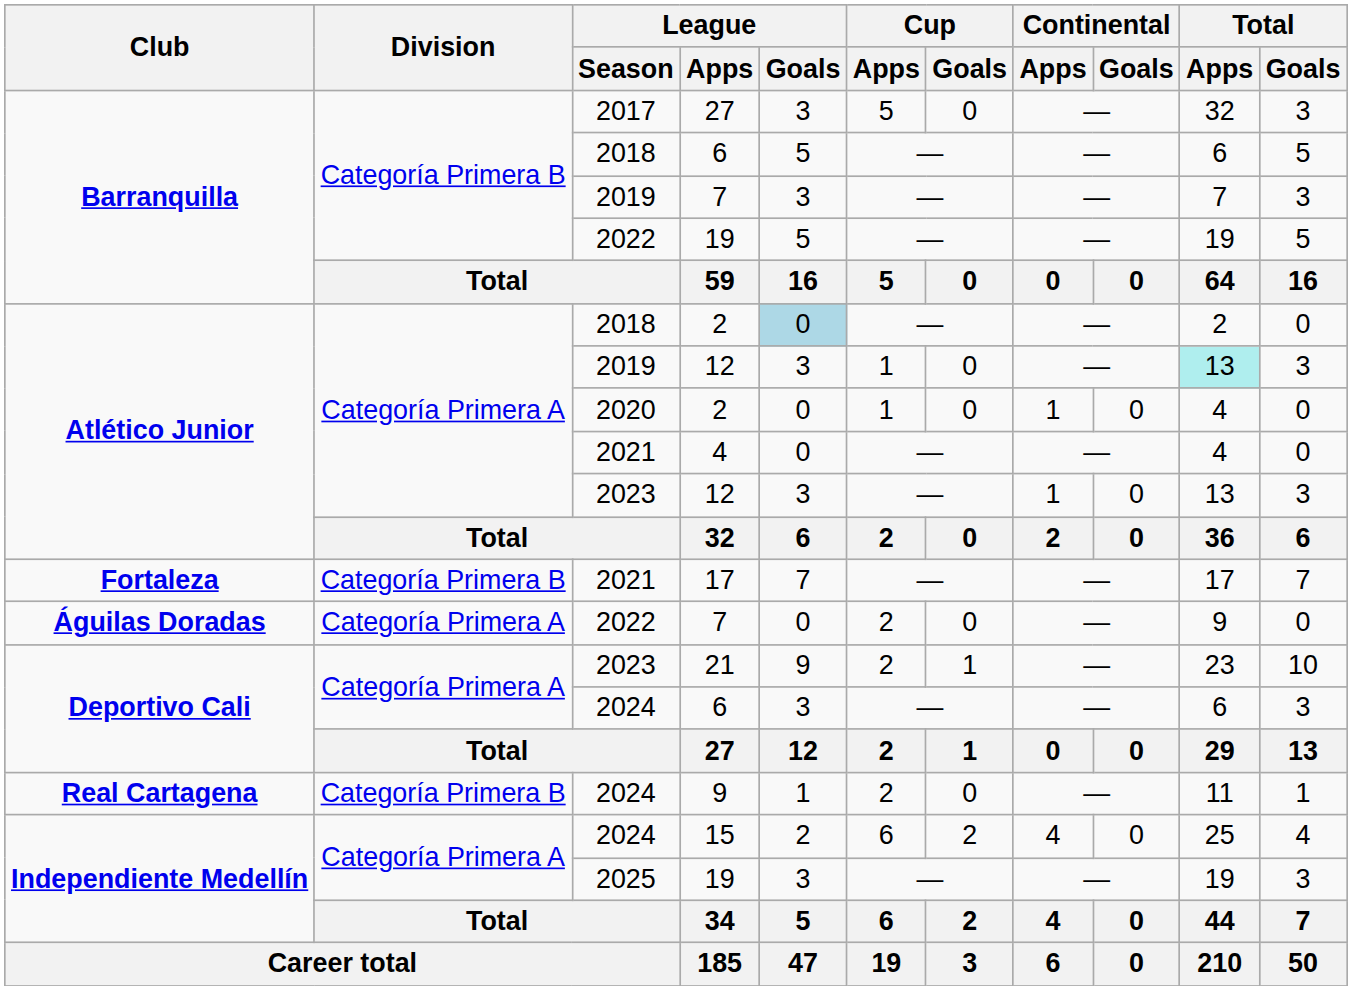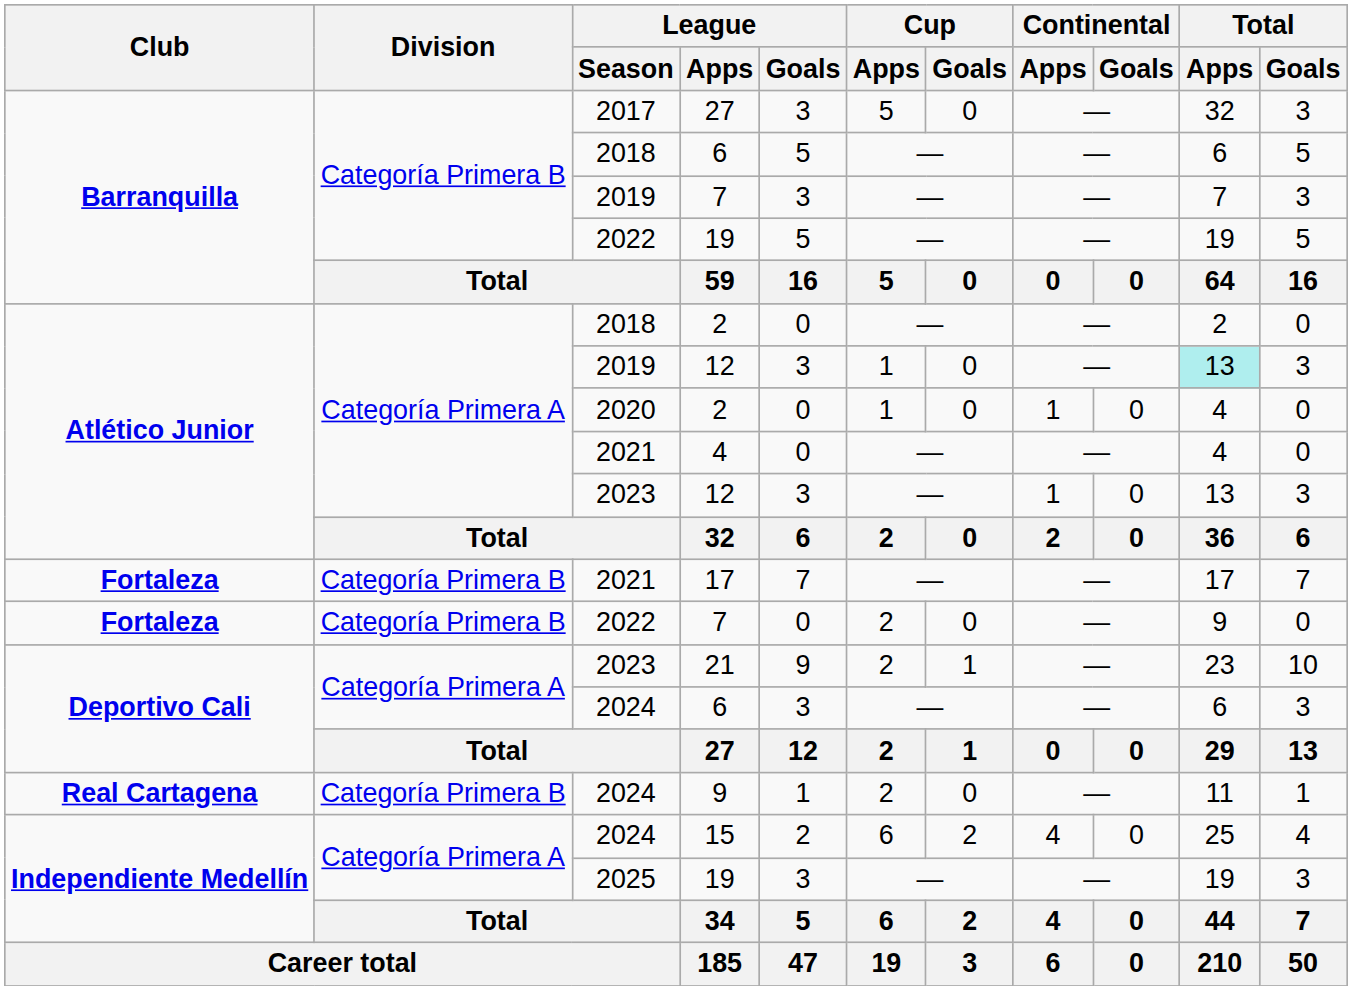 <table class="wikitable" style="text-align: center">
 <tr>
 <th rowspan="2">Club</th>
 <th rowspan="2">Division</th>
 <th colspan="3">League</th>
 <th colspan="2">Cup</th>
 <th colspan="2">Continental</th>
 <th colspan="2">Total</th>
 </tr>
 <tr>
 <th>Season</th>
 <th>Apps</th>
 <th>Goals</th>
 <th>Apps</th>
 <th>Goals</th>
 <th>Apps</th>
 <th>Goals</th>
 <th>Apps</th>
 <th>Goals</th>
 </tr>
 <tr>
 <td rowspan="5"><strong><a href='#'>Barranquilla</a></strong></td>
 <td rowspan="4"><a href='#'>Categoría Primera B</a></td>
 <td>2017</td>
 <td>27</td>
 <td>3</td>
 <td>5</td>
 <td>0</td>
 <td colspan="2">—</td>
 <td>32</td>
 <td>3</td>
 </tr>
 <tr>
 <td>2018</td>
 <td>6</td>
 <td>5</td>
 <td colspan="2">—</td>
 <td colspan="2">—</td>
 <td>6</td>
 <td>5</td>
 </tr>
 <tr>
 <td>2019</td>
 <td>7</td>
 <td>3</td>
 <td colspan="2">—</td>
 <td colspan="2">—</td>
 <td>7</td>
 <td>3</td>
 </tr>
 <tr>
 <td>2022</td>
 <td>19</td>
 <td>5</td>
 <td colspan="2">—</td>
 <td colspan="2">—</td>
 <td>19</td>
 <td>5</td>
 </tr>
 <tr>
 <th colspan="2">Total</th>
 <th>59</th>
 <th>16</th>
 <th>5</th>
 <th>0</th>
 <th>0</th>
 <th>0</th>
 <th>64</th>
 <th>16</th>
 </tr>
 <tr>
 <td rowspan="6"><strong><a href='#'>Atlético Junior</a></strong></td>
 <td rowspan="5"><a href='#'>Categoría Primera A</a></td>
 <td>2018</td>
 <td>2</td>
-<td style="background: lightblue;">0</td>
+<td>0</td>
 <td colspan="2">—</td>
 <td colspan="2">—</td>
 <td>2</td>
 <td>0</td>
 </tr>
 <tr>
 <td>2019</td>
 <td>12</td>
 <td>3</td>
 <td>1</td>
 <td>0</td>
 <td colspan="2">—</td>
 <td style="background: paleturquoise;">13</td>
 <td>3</td>
 </tr>
 <tr>
 <td>2020</td>
 <td>2</td>
 <td>0</td>
 <td>1</td>
 <td>0</td>
 <td>1</td>
 <td>0</td>
 <td>4</td>
 <td>0</td>
 </tr>
 <tr>
 <td>2021</td>
 <td>4</td>
 <td>0</td>
 <td colspan="2">—</td>
 <td colspan="2">—</td>
 <td>4</td>
 <td>0</td>
 </tr>
 <tr>
 <td>2023</td>
 <td>12</td>
 <td>3</td>
 <td colspan="2">—</td>
 <td>1</td>
 <td>0</td>
 <td>13</td>
 <td>3</td>
 </tr>
 <tr>
 <th colspan="2">Total</th>
 <th>32</th>
 <th>6</th>
 <th>2</th>
 <th>0</th>
 <th>2</th>
 <th>0</th>
 <th>36</th>
 <th>6</th>
 </tr>
 <tr>
 <td><strong><a href='#'>Fortaleza</a></strong></td>
 <td><a href='#'>Categoría Primera B</a></td>
 <td>2021</td>
 <td>17</td>
 <td>7</td>
 <td colspan="2">—</td>
 <td colspan="2">—</td>
 <td>17</td>
 <td>7</td>
 </tr>
 <tr>
-<td><strong><a href='#'>Águilas Doradas</a></strong></td>
-<td><a href='#'>Categoría Primera A</a></td>
+<td><strong><a href='#'>Fortaleza</a></strong></td>
+<td><a href='#'>Categoría Primera B</a></td>
 <td>2022</td>
 <td>7</td>
 <td>0</td>
 <td>2</td>
 <td>0</td>
 <td colspan="2">—</td>
 <td>9</td>
 <td>0</td>
 </tr>
 <tr>
 <td rowspan="3"><strong><a href='#'>Deportivo Cali</a></strong></td>
 <td rowspan="2"><a href='#'>Categoría Primera A</a></td>
 <td>2023</td>
 <td>21</td>
 <td>9</td>
 <td>2</td>
 <td>1</td>
 <td colspan="2">—</td>
 <td>23</td>
 <td>10</td>
 </tr>
 <tr>
 <td>2024</td>
 <td>6</td>
 <td>3</td>
 <td colspan="2">—</td>
 <td colspan="2">—</td>
 <td>6</td>
 <td>3</td>
 </tr>
 <tr>
 <th colspan="2">Total</th>
 <th>27</th>
 <th>12</th>
 <th>2</th>
 <th>1</th>
 <th>0</th>
 <th>0</th>
 <th>29</th>
 <th>13</th>
 </tr>
 <tr>
 <td><strong><a href='#'>Real Cartagena</a></strong></td>
 <td><a href='#'>Categoría Primera B</a></td>
 <td>2024</td>
 <td>9</td>
 <td>1</td>
 <td>2</td>
 <td>0</td>
 <td colspan="2">—</td>
 <td>11</td>
 <td>1</td>
 </tr>
 <tr>
 <td rowspan="3"><strong><a href='#'>Independiente Medellín</a></strong></td>
 <td rowspan="2"><a href='#'>Categoría Primera A</a></td>
 <td>2024</td>
 <td>15</td>
 <td>2</td>
 <td>6</td>
 <td>2</td>
 <td>4</td>
 <td>0</td>
 <td>25</td>
 <td>4</td>
 </tr>
 <tr>
 <td>2025</td>
 <td>19</td>
 <td>3</td>
 <td colspan="2">—</td>
 <td colspan="2">—</td>
 <td>19</td>
 <td>3</td>
 </tr>
 <tr>
 <th colspan="2">Total</th>
 <th>34</th>
 <th>5</th>
 <th>6</th>
 <th>2</th>
 <th>4</th>
 <th>0</th>
 <th>44</th>
 <th>7</th>
 </tr>
 <tr>
 <th colspan="3">Career total</th>
 <th>185</th>
 <th>47</th>
 <th>19</th>
 <th>3</th>
 <th>6</th>
 <th>0</th>
 <th>210</th>
 <th>50</th>
 </tr>
 </table>
